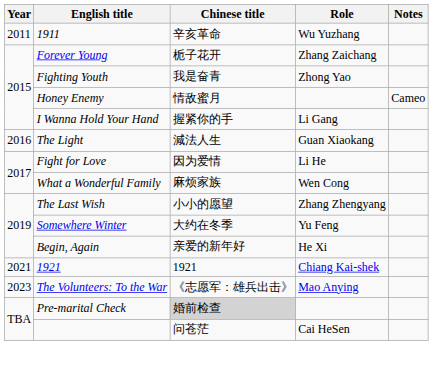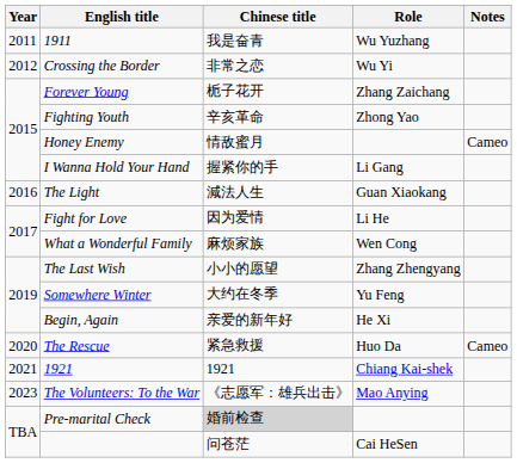 <table class="wikitable sortable">
 <tr>
 <th>Year</th>
 <th>English title</th>
 <th>Chinese title</th>
 <th>Role</th>
 <th class="unsortable">Notes</th>
 </tr>
 <tr>
 <td>2011</td>
 <td><em>1911</em></td>
-<td>辛亥革命</td>
+<td>我是奋青</td>
 <td>Wu Yuzhang</td>
+<td></td>
+</tr>
+<tr>
+<td>2012</td>
+<td><em>Crossing the Border</em></td>
+<td>非常之恋</td>
+<td>Wu Yi</td>
 <td></td>
 </tr>
 <tr>
 <td rowspan=4>2015</td>
 <td><em><a href='#'>Forever Young</a></em></td>
 <td>栀子花开</td>
 <td>Zhang Zaichang</td>
 <td></td>
 </tr>
 <tr>
 <td><em>Fighting Youth</em></td>
-<td>我是奋青</td>
+<td>辛亥革命</td>
 <td>Zhong Yao</td>
 <td></td>
 </tr>
 <tr>
 <td><em>Honey Enemy</em></td>
 <td>情敌蜜月</td>
 <td></td>
 <td>Cameo</td>
 </tr>
 <tr>
 <td><em>I Wanna Hold Your Hand</em></td>
 <td>握紧你的手</td>
 <td>Li Gang</td>
 <td></td>
 </tr>
 <tr>
 <td>2016</td>
 <td><em>The Light</em></td>
 <td>減法人生</td>
 <td>Guan Xiaokang</td>
 <td></td>
 </tr>
 <tr>
 <td rowspan=2>2017</td>
 <td><em>Fight for Love</em></td>
 <td>因为爱情</td>
 <td>Li He</td>
 <td></td>
 </tr>
 <tr>
 <td><em>What a Wonderful Family</em></td>
 <td>麻烦家族</td>
 <td>Wen Cong</td>
 <td></td>
 </tr>
 <tr>
 <td rowspan="3">2019</td>
 <td><em>The Last Wish</em></td>
 <td>小小的愿望</td>
 <td>Zhang Zhengyang</td>
 <td></td>
 </tr>
 <tr>
 <td><em><a href='#'>Somewhere Winter</a></em></td>
 <td>大约在冬季</td>
 <td>Yu Feng</td>
 <td></td>
 </tr>
 <tr>
 <td><em>Begin, Again</em></td>
 <td>亲爱的新年好</td>
 <td>He Xi</td>
 <td></td>
 </tr>
 <tr>
+<td>2020</td>
+<td><em><a href='#'>The Rescue</a></em></td>
+<td>紧急救援</td>
+<td>Huo Da</td>
+<td>Cameo</td>
+</tr>
+<tr>
 <td>2021</td>
 <td><em><a href='#'>1921</a></em></td>
 <td>1921</td>
 <td><a href='#'>Chiang Kai-shek</a></td>
 <td></td>
 </tr>
 <tr>
 <td>2023</td>
 <td><em><a href='#'>The Volunteers: To the War</a></em></td>
 <td>《志愿军：雄兵出击》</td>
 <td><a href='#'>Mao Anying</a></td>
 <td></td>
 </tr>
 <tr>
 <td rowspan="4">TBA</td>
 <td><em>Pre-marital Check</em></td>
 <td style="background: lightgrey;">婚前检查</td>
 <td></td>
 <td></td>
 </tr>
 <tr>
 <td></td>
 <td>问苍茫</td>
 <td>Cai HeSen</td>
 <td></td>
 </tr>
 </table>
